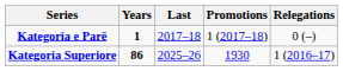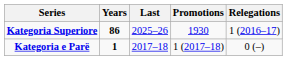 <table class="wikitable sortable" style="font-size:90%; text-align: center;">
 <tr>
 <th>Series</th>
 <th>Years</th>
 <th>Last</th>
 <th>Promotions</th>
 <th>Relegations</th>
 </tr>
 <tr>
+<td align=center><strong><a href='#'>Kategoria Superiore</a></strong></td>
+<td><strong>86</strong></td>
+<td><a href='#'>2025–26</a></td>
+<td><a href='#'>1930</a></td>
+<td> 1 (<a href='#'>2016–17</a>)</td>
+</tr>
+<tr>
 <td align=center><strong><a href='#'>Kategoria e Parë</a></strong></td>
 <td><strong>1</strong></td>
 <td><a href='#'>2017–18</a></td>
 <td> 1 (<a href='#'>2017–18</a>)</td>
 <td> 0 (–)</td>
 </tr>
-<tr>
-<td align=center><strong><a href='#'>Kategoria Superiore</a></strong></td>
-<td><strong>86</strong></td>
-<td><a href='#'>2025–26</a></td>
-<td><a href='#'>1930</a></td>
-<td> 1 (<a href='#'>2016–17</a>)</td>
-</tr>
 </table>
